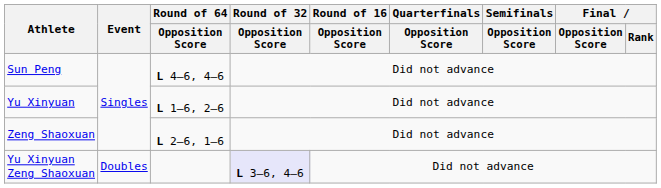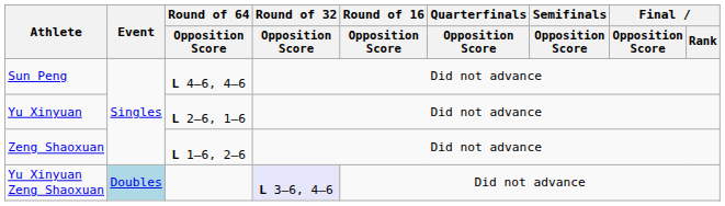 <table class=wikitable style="font-size:90%">
 <tr>
 <th rowspan="2">Athlete</th>
 <th rowspan="2">Event</th>
 <th>Round of 64</th>
 <th>Round of 32</th>
 <th>Round of 16</th>
 <th>Quarterfinals</th>
 <th>Semifinals</th>
 <th colspan=2>Final / </th>
 </tr>
 <tr style="font-size:95%">
 <th>Opposition<br>Score</th>
 <th>Opposition<br>Score</th>
 <th>Opposition<br>Score</th>
 <th>Opposition<br>Score</th>
 <th>Opposition<br>Score</th>
 <th>Opposition<br>Score</th>
 <th>Rank</th>
 </tr>
 <tr align=center>
 <td align=left><a href='#'>Sun Peng</a></td>
 <td align=left rowspan=3><a href='#'>Singles</a></td>
 <td><br><strong>L</strong> 4–6, 4–6</td>
 <td colspan=6>Did not advance</td>
 </tr>
 <tr align=center>
 <td align=left><a href='#'>Yu Xinyuan</a></td>
+<td><br><strong>L</strong> 2–6, 1–6</td>
+<td colspan=6>Did not advance</td>
+</tr>
+<tr align=center>
+<td align=left><a href='#'>Zeng Shaoxuan</a></td>
 <td><br><strong>L</strong> 1–6, 2–6</td>
 <td colspan=6>Did not advance</td>
 </tr>
 <tr align=center>
-<td align=left><a href='#'>Zeng Shaoxuan</a></td>
-<td><br><strong>L</strong> 2–6, 1–6</td>
-<td colspan=6>Did not advance</td>
-</tr>
-<tr align=center>
 <td align=left><a href='#'>Yu Xinyuan</a><br><a href='#'>Zeng Shaoxuan</a></td>
-<td align=left><a href='#'>Doubles</a></td>
+<td align=left style="background: lightblue;"><a href='#'>Doubles</a></td>
 <td></td>
 <td style="background: lavender;"><br><strong>L</strong> 3–6, 4–6</td>
 <td colspan=5>Did not advance</td>
 </tr>
 </table>
